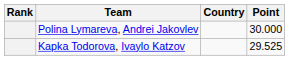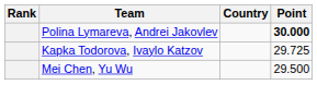 <table class="wikitable sortable">
 <tr>
 <th>Rank</th>
 <th>Team</th>
 <th>Country</th>
 <th>Point</th>
 </tr>
 <tr>
 <th></th>
 <td><a href='#'>Polina Lymareva</a>, <a href='#'>Andrei Jakovlev</a></td>
 <td></td>
-<td>30.000</td>
+<td><strong>30.000</strong></td>
 </tr>
 <tr>
 <th></th>
 <td><a href='#'>Kapka Todorova</a>, <a href='#'>Ivaylo Katzov</a></td>
 <td></td>
-<td>29.525</td>
+<td>29.725</td>
+</tr>
+<tr>
+<th></th>
+<td><a href='#'>Mei Chen</a>, <a href='#'>Yu Wu</a></td>
+<td></td>
+<td>29.500</td>
 </tr>
 </table>
